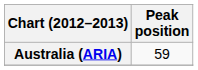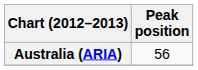 <table class="wikitable sortable plainrowheaders" style="text-align:center;">
 <tr>
 <th>Chart (2012–2013)</th>
 <th>Peak<br>position</th>
 </tr>
 <tr>
 <th scope="row">Australia (<a href='#'>ARIA</a>)</th>
-<td style="text-align:center;">59</td>
+<td style="text-align:center;">56</td>
 </tr>
 <tr>
 </tr>
 <tr>
 </tr>
 <tr>
 </tr>
 <tr>
 </tr>
 <tr>
 </tr>
 <tr>
 </tr>
 <tr>
 </tr>
 <tr>
 </tr>
 <tr>
 </tr>
 <tr>
 </tr>
 <tr>
 </tr>
 <tr>
 </tr>
 <tr>
 </tr>
 <tr>
 </tr>
 <tr>
 </tr>
 <tr>
 </tr>
 <tr>
 </tr>
 </table>
